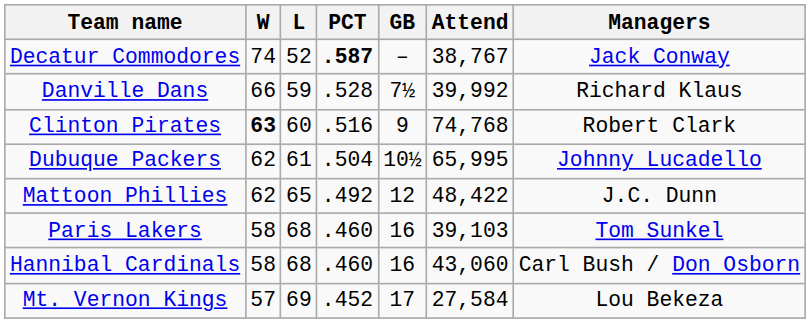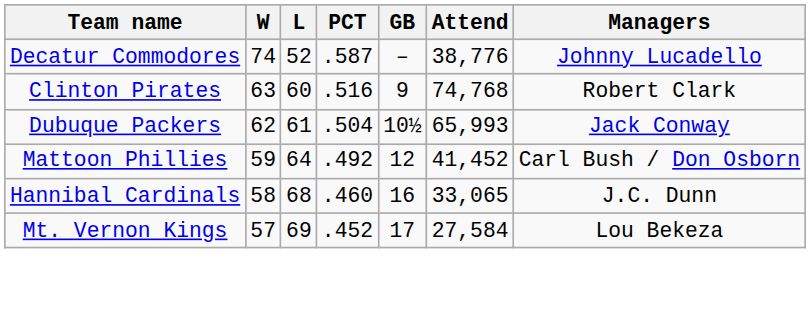 <table class="wikitable">
 <tr>
 <th>Team name</th>
 <th>W</th>
 <th>L</th>
 <th>PCT</th>
 <th>GB</th>
 <th>Attend</th>
 <th>Managers</th>
 </tr>
 <tr align=center>
 <td><a href='#'>Decatur Commodores</a></td>
 <td>74</td>
 <td>52</td>
-<td><strong>.587</strong></td>
+<td>.587</td>
 <td>–</td>
-<td>38,767</td>
-<td><a href='#'>Jack Conway</a></td>
-</tr>
-<tr align=center>
-<td><a href='#'>Danville Dans</a></td>
-<td>66</td>
-<td>59</td>
-<td>.528</td>
-<td>7½</td>
-<td>39,992</td>
-<td>Richard Klaus</td>
+<td>38,776</td>
+<td><a href='#'>Johnny Lucadello</a></td>
 </tr>
 <tr align=center>
 <td><a href='#'>Clinton Pirates</a></td>
-<td><strong>63</strong></td>
+<td>63</td>
 <td>60</td>
 <td>.516</td>
 <td>9</td>
 <td>74,768</td>
 <td>Robert Clark</td>
 </tr>
 <tr align=center>
 <td><a href='#'>Dubuque Packers</a></td>
 <td>62</td>
 <td>61</td>
 <td>.504</td>
 <td>10½</td>
-<td>65,995</td>
-<td><a href='#'>Johnny Lucadello</a></td>
+<td>65,993</td>
+<td><a href='#'>Jack Conway</a></td>
 </tr>
 <tr align=center>
 <td><a href='#'>Mattoon Phillies</a></td>
-<td>62</td>
-<td>65</td>
+<td>59</td>
+<td>64</td>
 <td>.492</td>
 <td>12</td>
-<td>48,422</td>
-<td>J.C. Dunn</td>
-</tr>
-<tr align=center>
-<td><a href='#'>Paris Lakers</a></td>
-<td>58</td>
-<td>68</td>
-<td>.460</td>
-<td>16</td>
-<td>39,103</td>
-<td><a href='#'>Tom Sunkel</a></td>
+<td>41,452</td>
+<td>Carl Bush / <a href='#'>Don Osborn</a></td>
 </tr>
 <tr align=center>
 <td><a href='#'>Hannibal Cardinals</a></td>
 <td>58</td>
 <td>68</td>
 <td>.460</td>
 <td>16</td>
-<td>43,060</td>
-<td>Carl Bush / <a href='#'>Don Osborn</a></td>
+<td>33,065</td>
+<td>J.C. Dunn</td>
 </tr>
 <tr align=center>
 <td><a href='#'>Mt. Vernon Kings</a></td>
 <td>57</td>
 <td>69</td>
 <td>.452</td>
 <td>17</td>
 <td>27,584</td>
 <td>Lou Bekeza</td>
 </tr>
 </table>
